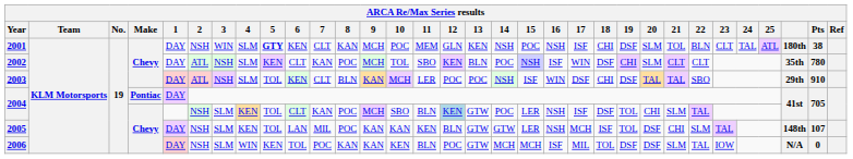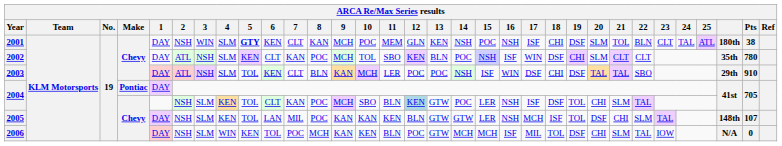 <table class="wikitable" style="text-align:center; font-size:75%">
 <tr>
 <th colspan=32><a href='#'>ARCA Re/Max Series</a> results</th>
 </tr>
 <tr>
 <th>Year</th>
 <th>Team</th>
 <th>No.</th>
 <th>Make</th>
 <th>1</th>
 <th>2</th>
 <th>3</th>
 <th>4</th>
 <th>5</th>
 <th>6</th>
 <th>7</th>
 <th>8</th>
 <th>9</th>
 <th>10</th>
 <th>11</th>
 <th>12</th>
 <th>13</th>
 <th>14</th>
 <th>15</th>
 <th>16</th>
 <th>17</th>
 <th>18</th>
 <th>19</th>
 <th>20</th>
 <th>21</th>
 <th>22</th>
 <th>23</th>
 <th>24</th>
 <th>25</th>
 <th></th>
 <th>Pts</th>
 <th>Ref</th>
 </tr>
 <tr>
 <th><a href='#'>2001</a></th>
 <th rowspan=7><a href='#'>KLM Motorsports</a></th>
 <th rowspan=7>19</th>
 <th rowspan=3><a href='#'>Chevy</a></th>
 <td><a href='#'>DAY</a></td>
 <td><a href='#'>NSH</a></td>
 <td><a href='#'>WIN</a></td>
 <td><a href='#'>SLM</a></td>
 <td><strong><a href='#'>GTY</a></strong></td>
 <td><a href='#'>KEN</a></td>
 <td><a href='#'>CLT</a></td>
 <td><a href='#'>KAN</a></td>
 <td><a href='#'>MCH</a></td>
 <td><a href='#'>POC</a></td>
 <td><a href='#'>MEM</a></td>
 <td><a href='#'>GLN</a></td>
 <td><a href='#'>KEN</a></td>
 <td><a href='#'>NSH</a></td>
 <td><a href='#'>POC</a></td>
 <td><a href='#'>NSH</a></td>
 <td><a href='#'>ISF</a></td>
 <td><a href='#'>CHI</a></td>
 <td><a href='#'>DSF</a></td>
 <td><a href='#'>SLM</a></td>
 <td><a href='#'>TOL</a></td>
 <td><a href='#'>BLN</a></td>
 <td><a href='#'>CLT</a></td>
 <td><a href='#'>TAL</a></td>
 <td style="background:#EFCFFF;"><a href='#'>ATL</a><br></td>
 <th>180th</th>
 <th>38</th>
 <th></th>
 </tr>
 <tr>
 <th><a href='#'>2002</a></th>
 <td><a href='#'>DAY</a></td>
 <td style="background:#DFFFDF;"><a href='#'>ATL</a><br></td>
 <td style="background:#DFFFDF;"><a href='#'>NSH</a><br></td>
 <td><a href='#'>SLM</a></td>
 <td style="background:#EFCFFF;"><a href='#'>KEN</a><br></td>
 <td><a href='#'>CLT</a></td>
 <td><a href='#'>KAN</a></td>
 <td><a href='#'>POC</a></td>
 <td style="background:#DFFFDF;"><a href='#'>MCH</a><br></td>
 <td><a href='#'>TOL</a></td>
 <td><a href='#'>SBO</a></td>
 <td style="background:#EFCFFF;"><a href='#'>KEN</a><br></td>
 <td><a href='#'>BLN</a></td>
 <td><a href='#'>POC</a></td>
 <td style="background:#CFCFFF;"><a href='#'>NSH</a><br></td>
 <td><a href='#'>ISF</a></td>
 <td><a href='#'>WIN</a></td>
 <td><a href='#'>DSF</a></td>
 <td style="background:#EFCFFF;"><a href='#'>CHI</a><br></td>
 <td><a href='#'>SLM</a></td>
 <td style="background:#EFCFFF;"><a href='#'>CLT</a><br></td>
 <td><a href='#'>CLT</a></td>
 <td colspan=3></td>
 <th>35th</th>
 <th>780</th>
 <th></th>
 </tr>
 <tr>
 <th><a href='#'>2003</a></th>
 <td style="background:#FFCFCF;"><a href='#'>DAY</a><br></td>
 <td style="background:#FFCFCF;"><a href='#'>ATL</a><br></td>
 <td style="background:#EFCFFF;"><a href='#'>NSH</a><br></td>
 <td><a href='#'>SLM</a></td>
 <td><a href='#'>TOL</a></td>
 <td style="background:#DFFFDF;"><a href='#'>KEN</a><br></td>
 <td><a href='#'>CLT</a></td>
 <td><a href='#'>BLN</a></td>
 <td style="background:#FFDF9F;"><a href='#'>KAN</a><br></td>
 <td style="background:#EFCFFF;"><a href='#'>MCH</a><br></td>
 <td><a href='#'>LER</a></td>
 <td><a href='#'>POC</a></td>
 <td><a href='#'>POC</a></td>
 <td style="background:#DFFFDF;"><a href='#'>NSH</a><br></td>
 <td><a href='#'>ISF</a></td>
 <td><a href='#'>WIN</a></td>
 <td><a href='#'>DSF</a></td>
 <td><a href='#'>CHI</a></td>
 <td><a href='#'>DSF</a></td>
 <td style="background:#FFDF9F;"><a href='#'>TAL</a><br></td>
 <td style="background:#EFCFFF;"><a href='#'>TAL</a><br></td>
 <td><a href='#'>SBO</a></td>
 <td colspan=3></td>
 <th>29th</th>
 <th>910</th>
 <th></th>
 </tr>
 <tr>
 <th rowspan=2><a href='#'>2004</a></th>
 <th><a href='#'>Pontiac</a></th>
 <td style="background:#EFCFFF;"><a href='#'>DAY</a><br></td>
 <td colspan=24></td>
 <th rowspan=2>41st</th>
 <th rowspan=2>705</th>
 <th rowspan=2></th>
 </tr>
 <tr>
 <th rowspan=3><a href='#'>Chevy</a></th>
 <td></td>
 <td style="background:#DFFFDF;"><a href='#'>NSH</a><br></td>
 <td><a href='#'>SLM</a></td>
 <td style="background:#FFDF9F;"><a href='#'>KEN</a><br></td>
 <td><a href='#'>TOL</a></td>
 <td style="background:#DFFFDF;"><a href='#'>CLT</a><br></td>
 <td><a href='#'>KAN</a></td>
 <td><a href='#'>POC</a></td>
 <td style="background:#EFCFFF;"><a href='#'>MCH</a><br></td>
 <td><a href='#'>SBO</a></td>
 <td><a href='#'>BLN</a></td>
 <td style="background: lightblue;"><a href='#'>KEN</a></td>
 <td><a href='#'>GTW</a></td>
 <td><a href='#'>POC</a></td>
 <td><a href='#'>LER</a></td>
 <td><a href='#'>NSH</a></td>
 <td><a href='#'>ISF</a></td>
 <td><a href='#'>DSF</a></td>
 <td><a href='#'>TOL</a></td>
 <td><a href='#'>CHI</a></td>
 <td><a href='#'>SLM</a></td>
 <td style="background:#EFCFFF;"><a href='#'>TAL</a><br></td>
 <td colspan=3></td>
 </tr>
 <tr>
 <th><a href='#'>2005</a></th>
 <td style="background:#EFCFFF;"><a href='#'>DAY</a><br></td>
 <td><a href='#'>NSH</a></td>
 <td><a href='#'>SLM</a></td>
 <td><a href='#'>KEN</a></td>
 <td><a href='#'>TOL</a></td>
 <td><a href='#'>LAN</a></td>
 <td><a href='#'>MIL</a></td>
 <td><a href='#'>POC</a></td>
 <td><a href='#'>KAN</a></td>
 <td><a href='#'>KAN</a></td>
 <td><a href='#'>KEN</a></td>
 <td><a href='#'>BLN</a></td>
 <td><a href='#'>GTW</a></td>
 <td><a href='#'>GTW</a></td>
 <td><a href='#'>LER</a></td>
 <td><a href='#'>NSH</a></td>
 <td><a href='#'>MCH</a></td>
 <td><a href='#'>ISF</a></td>
 <td><a href='#'>TOL</a></td>
 <td><a href='#'>DSF</a></td>
 <td><a href='#'>CHI</a></td>
 <td><a href='#'>SLM</a></td>
 <td style="background:#EFCFFF;"><a href='#'>TAL</a><br></td>
 <td colspan=2></td>
 <th>148th</th>
 <th>107</th>
 <th></th>
 </tr>
 <tr>
 <th><a href='#'>2006</a></th>
 <td style="background:#FFCFCF;"><a href='#'>DAY</a><br></td>
 <td><a href='#'>NSH</a></td>
 <td><a href='#'>SLM</a></td>
 <td><a href='#'>WIN</a></td>
 <td><a href='#'>KEN</a></td>
 <td><a href='#'>TOL</a></td>
 <td><a href='#'>POC</a></td>
-<td><a href='#'>KAN</a></td>
+<td><a href='#'>MCH</a></td>
 <td><a href='#'>KAN</a></td>
 <td><a href='#'>KEN</a></td>
 <td><a href='#'>BLN</a></td>
 <td><a href='#'>POC</a></td>
 <td><a href='#'>GTW</a></td>
 <td><a href='#'>MCH</a></td>
 <td><a href='#'>MCH</a></td>
 <td><a href='#'>ISF</a></td>
 <td><a href='#'>MIL</a></td>
 <td><a href='#'>TOL</a></td>
 <td><a href='#'>DSF</a></td>
-<td><a href='#'>DSF</a></td>
+<td><a href='#'>CHI</a></td>
 <td><a href='#'>SLM</a></td>
 <td><a href='#'>TAL</a></td>
 <td><a href='#'>IOW</a></td>
 <td colspan=2></td>
 <th>N/A</th>
 <th>0</th>
 <th></th>
 </tr>
 </table>
